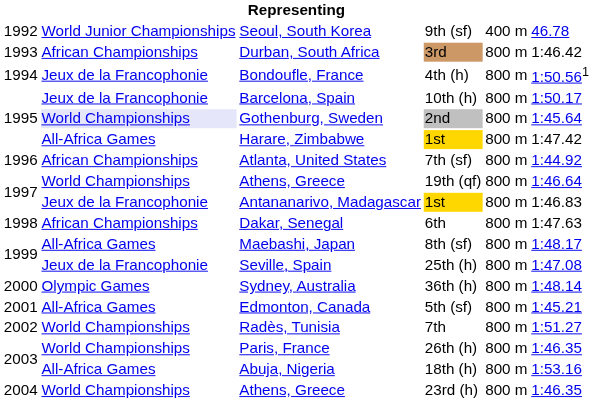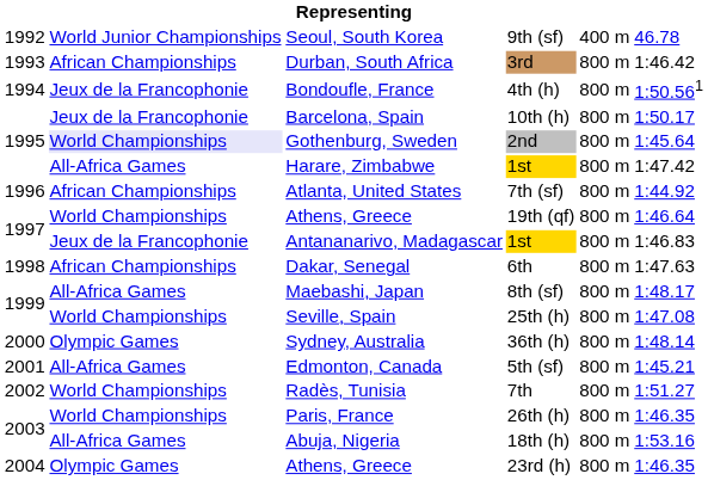 <table>
 <tr>
 <th colspan="6">Representing </th>
 </tr>
 <tr>
 <td>1992</td>
 <td><a href='#'>World Junior Championships</a></td>
 <td><a href='#'>Seoul, South Korea</a></td>
 <td>9th (sf)</td>
 <td>400 m</td>
 <td><a href='#'>46.78</a></td>
 </tr>
 <tr>
 <td>1993</td>
 <td><a href='#'>African Championships</a></td>
 <td><a href='#'>Durban, South Africa</a></td>
 <td bgcolor=cc9966>3rd</td>
 <td>800 m</td>
 <td>1:46.42</td>
 </tr>
 <tr>
 <td>1994</td>
 <td><a href='#'>Jeux de la Francophonie</a></td>
 <td><a href='#'>Bondoufle, France</a></td>
 <td>4th (h)</td>
 <td>800 m</td>
 <td><a href='#'>1:50.56</a><sup>1</sup></td>
 </tr>
 <tr>
 <td rowspan=3>1995</td>
 <td><a href='#'>Jeux de la Francophonie</a></td>
 <td><a href='#'>Barcelona, Spain</a></td>
 <td>10th (h)</td>
 <td>800 m</td>
 <td><a href='#'>1:50.17</a></td>
 </tr>
 <tr>
 <td style="background: lavender;"><a href='#'>World Championships</a></td>
 <td><a href='#'>Gothenburg, Sweden</a></td>
 <td bgcolor=silver>2nd</td>
 <td>800 m</td>
 <td><a href='#'>1:45.64</a></td>
 </tr>
 <tr>
 <td><a href='#'>All-Africa Games</a></td>
 <td><a href='#'>Harare, Zimbabwe</a></td>
 <td bgcolor=gold>1st</td>
 <td>800 m</td>
 <td>1:47.42</td>
 </tr>
 <tr>
 <td>1996</td>
 <td><a href='#'>African Championships</a></td>
 <td><a href='#'>Atlanta, United States</a></td>
 <td>7th (sf)</td>
 <td>800 m</td>
 <td><a href='#'>1:44.92</a></td>
 </tr>
 <tr>
 <td rowspan=2>1997</td>
 <td><a href='#'>World Championships</a></td>
 <td><a href='#'>Athens, Greece</a></td>
 <td>19th (qf)</td>
 <td>800 m</td>
 <td><a href='#'>1:46.64</a></td>
 </tr>
 <tr>
 <td><a href='#'>Jeux de la Francophonie</a></td>
 <td><a href='#'>Antananarivo, Madagascar</a></td>
 <td bgcolor=gold>1st</td>
 <td>800 m</td>
 <td>1:46.83</td>
 </tr>
 <tr>
 <td>1998</td>
 <td><a href='#'>African Championships</a></td>
 <td><a href='#'>Dakar, Senegal</a></td>
 <td>6th</td>
 <td>800 m</td>
 <td>1:47.63</td>
 </tr>
 <tr>
 <td rowspan=2>1999</td>
 <td><a href='#'>All-Africa Games</a></td>
 <td><a href='#'>Maebashi, Japan</a></td>
 <td>8th (sf)</td>
 <td>800 m</td>
 <td><a href='#'>1:48.17</a></td>
 </tr>
 <tr>
-<td><a href='#'>Jeux de la Francophonie</a></td>
+<td><a href='#'>World Championships</a></td>
 <td><a href='#'>Seville, Spain</a></td>
 <td>25th (h)</td>
 <td>800 m</td>
 <td><a href='#'>1:47.08</a></td>
 </tr>
 <tr>
 <td>2000</td>
 <td><a href='#'>Olympic Games</a></td>
 <td><a href='#'>Sydney, Australia</a></td>
 <td>36th (h)</td>
 <td>800 m</td>
 <td><a href='#'>1:48.14</a></td>
 </tr>
 <tr>
 <td>2001</td>
 <td><a href='#'>All-Africa Games</a></td>
 <td><a href='#'>Edmonton, Canada</a></td>
 <td>5th (sf)</td>
 <td>800 m</td>
 <td><a href='#'>1:45.21</a></td>
 </tr>
 <tr>
 <td>2002</td>
 <td><a href='#'>World Championships</a></td>
 <td><a href='#'>Radès, Tunisia</a></td>
 <td>7th</td>
 <td>800 m</td>
 <td><a href='#'>1:51.27</a></td>
 </tr>
 <tr>
 <td rowspan=2>2003</td>
 <td><a href='#'>World Championships</a></td>
 <td><a href='#'>Paris, France</a></td>
 <td>26th (h)</td>
 <td>800 m</td>
 <td><a href='#'>1:46.35</a></td>
 </tr>
 <tr>
 <td><a href='#'>All-Africa Games</a></td>
 <td><a href='#'>Abuja, Nigeria</a></td>
 <td>18th (h)</td>
 <td>800 m</td>
 <td><a href='#'>1:53.16</a></td>
 </tr>
 <tr>
 <td>2004</td>
-<td><a href='#'>World Championships</a></td>
+<td><a href='#'>Olympic Games</a></td>
 <td><a href='#'>Athens, Greece</a></td>
 <td>23rd (h)</td>
 <td>800 m</td>
 <td><a href='#'>1:46.35</a></td>
 </tr>
 </table>
